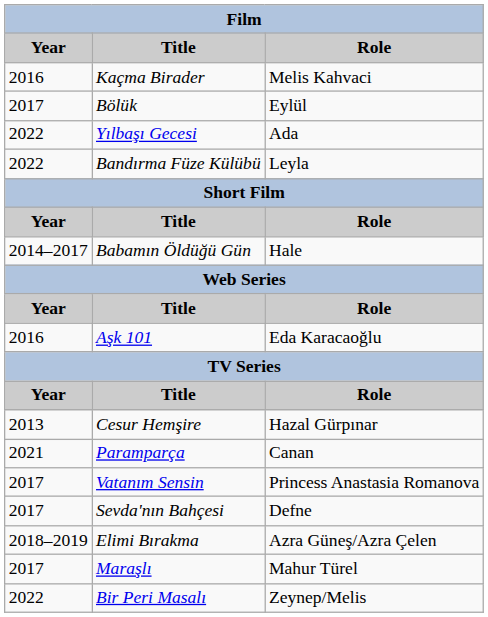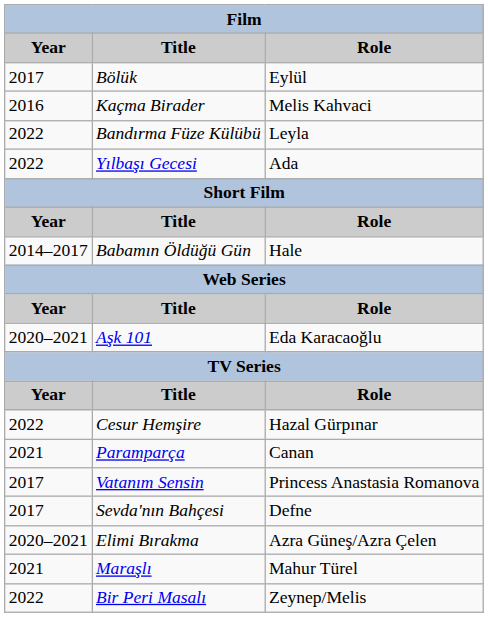 <table class="wikitable" style="font-size: 85%;">
 <tr>
 <th colspan="3" style="background:LightSteelBlue">Film</th>
 </tr>
 <tr>
 <th style="background:#CCCCCC">Year</th>
 <th style="background:#CCCCCC">Title</th>
 <th style="background:#CCCCCC">Role</th>
 </tr>
 <tr>
+<td>2017</td>
+<td><em>Bölük</em></td>
+<td>Eylül</td>
+</tr>
+<tr>
 <td>2016</td>
 <td><em>Kaçma Birader</em></td>
 <td>Melis Kahvaci</td>
 </tr>
 <tr>
-<td>2017</td>
-<td><em>Bölük</em></td>
-<td>Eylül</td>
+<td>2022</td>
+<td><em>Bandırma Füze Külübü</em></td>
+<td>Leyla</td>
 </tr>
 <tr>
 <td>2022</td>
 <td><em><a href='#'>Yılbaşı Gecesi</a></em></td>
 <td>Ada</td>
-</tr>
-<tr>
-<td>2022</td>
-<td><em>Bandırma Füze Külübü</em></td>
-<td>Leyla</td>
 </tr>
 <tr>
 <th colspan="3" style="background:LightSteelBlue">Short Film</th>
 </tr>
 <tr>
 <th style="background:#CCCCCC">Year</th>
 <th style="background:#CCCCCC">Title</th>
 <th style="background:#CCCCCC">Role</th>
 </tr>
 <tr>
 <td>2014–2017</td>
 <td><em>Babamın Öldüğü Gün </em></td>
 <td>Hale</td>
 </tr>
 <tr>
 <th colspan="3" style="background:LightSteelBlue">Web Series</th>
 </tr>
 <tr>
 <th style="background:#CCCCCC">Year</th>
 <th style="background:#CCCCCC">Title</th>
 <th style="background:#CCCCCC">Role</th>
 </tr>
 <tr>
-<td>2016</td>
+<td>2020–2021</td>
 <td><em><a href='#'>Aşk 101</a></em></td>
 <td>Eda Karacaoğlu</td>
 </tr>
 <tr>
 <th colspan="3" style="background:LightSteelBlue">TV Series</th>
 </tr>
 <tr>
 <th style="background:#CCCCCC">Year</th>
 <th style="background:#CCCCCC">Title</th>
 <th style="background:#CCCCCC">Role</th>
 </tr>
 <tr>
-<td>2013</td>
+<td>2022</td>
 <td><em>Cesur Hemşire</em></td>
 <td>Hazal Gürpınar</td>
 </tr>
 <tr>
 <td>2021</td>
 <td><em><a href='#'>Paramparça</a></em></td>
 <td>Canan</td>
 </tr>
 <tr>
 <td>2017</td>
 <td><em><a href='#'>Vatanım Sensin</a></em></td>
 <td>Princess Anastasia Romanova</td>
 </tr>
 <tr>
 <td>2017</td>
 <td><em>Sevda'nın Bahçesi</em></td>
 <td>Defne</td>
 </tr>
 <tr>
-<td>2018–2019</td>
+<td>2020–2021</td>
 <td><em>Elimi Bırakma</em></td>
 <td>Azra Güneş/Azra Çelen</td>
 </tr>
 <tr>
-<td>2017</td>
+<td>2021</td>
 <td><em><a href='#'>Maraşlı</a></em></td>
 <td>Mahur Türel</td>
 </tr>
 <tr>
 <td>2022</td>
 <td><em><a href='#'>Bir Peri Masalı</a></em></td>
 <td>Zeynep/Melis</td>
 </tr>
 </table>
